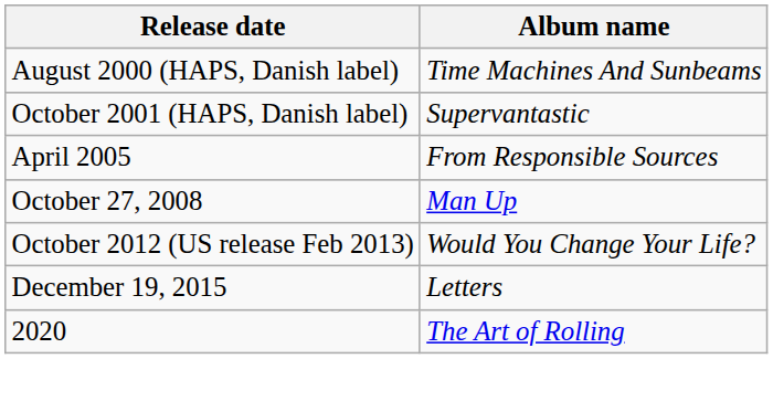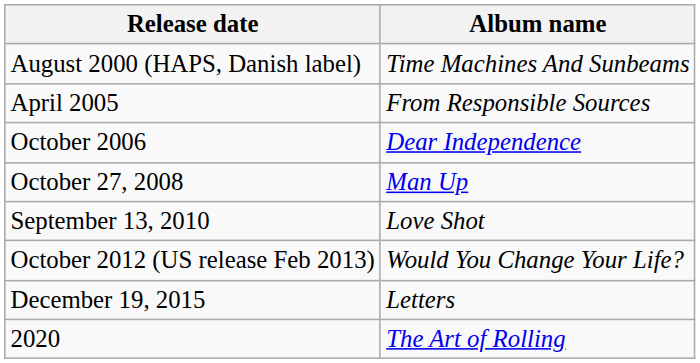 <table class="wikitable">
 <tr>
 <th>Release date</th>
 <th>Album name</th>
 </tr>
 <tr>
 <td>August 2000 (HAPS, Danish label)</td>
 <td><em>Time Machines And Sunbeams</em></td>
 </tr>
 <tr>
-<td>October 2001 (HAPS, Danish label)</td>
-<td><em>Supervantastic</em></td>
-</tr>
-<tr>
 <td>April 2005</td>
 <td><em>From Responsible Sources</em></td>
 </tr>
 <tr>
+<td>October 2006</td>
+<td><em><a href='#'>Dear Independence</a></em></td>
+</tr>
+<tr>
 <td>October 27, 2008</td>
 <td><em><a href='#'>Man Up</a></em></td>
+</tr>
+<tr>
+<td>September 13, 2010</td>
+<td><em>Love Shot</em></td>
 </tr>
 <tr>
 <td>October 2012 (US release Feb 2013)</td>
 <td><em>Would You Change Your Life?</em></td>
 </tr>
 <tr>
 <td>December 19, 2015</td>
 <td><em>Letters</em></td>
 </tr>
 <tr>
 <td>2020</td>
 <td><em><a href='#'>The Art of Rolling</a></em></td>
 </tr>
 </table>
